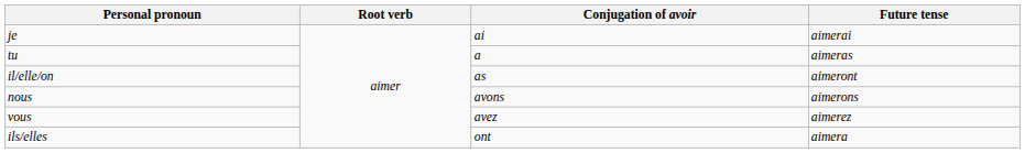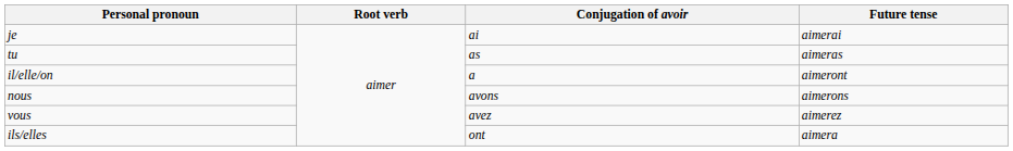 <table class="wikitable" width="100%">
 <tr>
 <th>Personal pronoun</th>
 <th>Root verb</th>
 <th>Conjugation of <em>avoir</em></th>
 <th>Future tense</th>
 </tr>
 <tr>
 <td><em>je</em></td>
 <td rowspan="6" style="text-align: center;"><em>aimer</em></td>
 <td><em>ai</em></td>
 <td><em>aimerai</em></td>
 </tr>
 <tr>
 <td><em>tu</em></td>
-<td><em>a</em></td>
+<td><em>as</em></td>
 <td><em>aimeras</em></td>
 </tr>
 <tr>
 <td><em>il/elle/on</em></td>
-<td><em>as</em></td>
+<td><em>a</em></td>
 <td><em>aimeront</em></td>
 </tr>
 <tr>
 <td><em>nous</em></td>
 <td><em>avons</em></td>
 <td><em>aimerons</em></td>
 </tr>
 <tr>
 <td><em>vous</em></td>
 <td><em>avez</em></td>
 <td><em>aimerez</em></td>
 </tr>
 <tr>
 <td><em>ils/elles</em></td>
 <td><em>ont</em></td>
 <td><em>aimera</em></td>
 </tr>
 </table>
